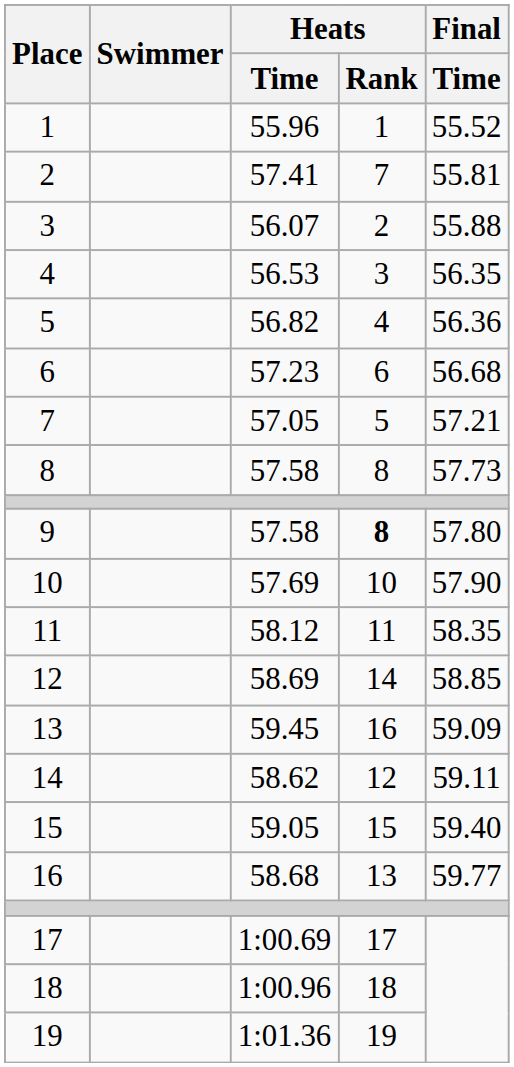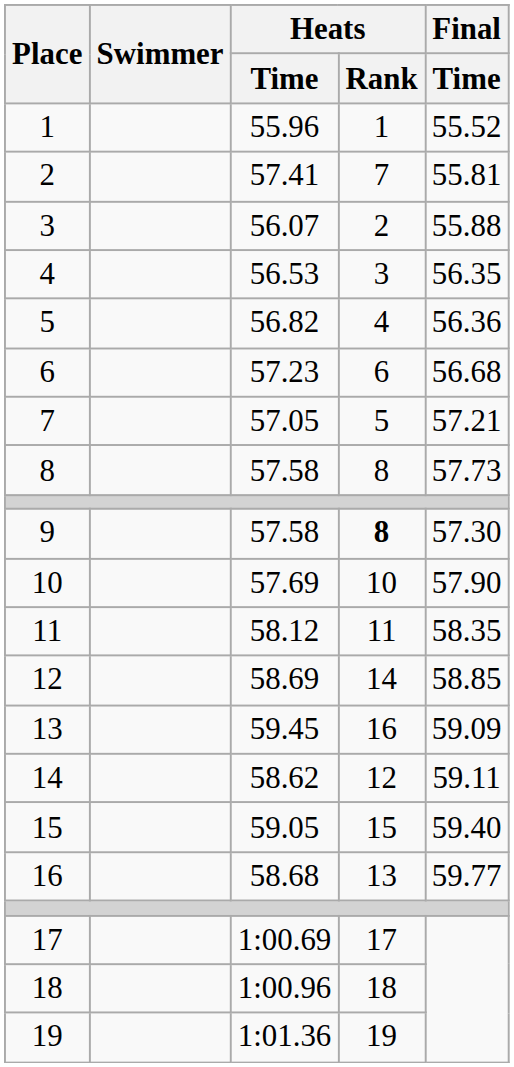 <table class="wikitable" style="text-align:center;">
 <tr>
 <th rowspan="2">Place</th>
 <th rowspan="2">Swimmer</th>
 <th colspan="2">Heats</th>
 <th>Final</th>
 </tr>
 <tr>
 <th>Time</th>
 <th>Rank</th>
 <th>Time</th>
 </tr>
 <tr>
 <td>1</td>
 <td align="left"></td>
 <td>55.96</td>
 <td>1</td>
 <td>55.52</td>
 </tr>
 <tr>
 <td>2</td>
 <td align=left></td>
 <td>57.41</td>
 <td>7</td>
 <td>55.81</td>
 </tr>
 <tr>
 <td>3</td>
 <td align=left></td>
 <td>56.07</td>
 <td>2</td>
 <td>55.88</td>
 </tr>
 <tr>
 <td>4</td>
 <td align=left></td>
 <td>56.53</td>
 <td>3</td>
 <td>56.35</td>
 </tr>
 <tr>
 <td>5</td>
 <td align=left></td>
 <td>56.82</td>
 <td>4</td>
 <td>56.36</td>
 </tr>
 <tr>
 <td>6</td>
 <td align=left></td>
 <td>57.23</td>
 <td>6</td>
 <td>56.68</td>
 </tr>
 <tr>
 <td>7</td>
 <td align=left></td>
 <td>57.05</td>
 <td>5</td>
 <td>57.21</td>
 </tr>
 <tr>
 <td>8</td>
 <td align=left></td>
 <td>57.58 </td>
 <td>8</td>
 <td>57.73</td>
 </tr>
 <tr>
 <td colspan=5 bgcolor=lightgray></td>
 </tr>
 <tr>
 <td>9</td>
 <td align="left"></td>
 <td>57.58 </td>
 <td><strong>8</strong></td>
-<td>57.80</td>
+<td>57.30</td>
 </tr>
 <tr>
 <td>10</td>
 <td align="left"></td>
 <td>57.69</td>
 <td>10</td>
 <td>57.90</td>
 </tr>
 <tr>
 <td>11</td>
 <td align="left"></td>
 <td>58.12</td>
 <td>11</td>
 <td>58.35</td>
 </tr>
 <tr>
 <td>12</td>
 <td align="left"></td>
 <td>58.69</td>
 <td>14</td>
 <td>58.85</td>
 </tr>
 <tr>
 <td>13</td>
 <td align="left"></td>
 <td>59.45</td>
 <td>16</td>
 <td>59.09</td>
 </tr>
 <tr>
 <td>14</td>
 <td align="left"></td>
 <td>58.62</td>
 <td>12</td>
 <td>59.11</td>
 </tr>
 <tr>
 <td>15</td>
 <td align="left"></td>
 <td>59.05</td>
 <td>15</td>
 <td>59.40</td>
 </tr>
 <tr>
 <td>16</td>
 <td align="left"></td>
 <td>58.68</td>
 <td>13</td>
 <td>59.77</td>
 </tr>
 <tr>
 <td colspan=5 bgcolor=lightgray></td>
 </tr>
 <tr>
 <td>17</td>
 <td align="left"></td>
 <td>1:00.69</td>
 <td>17</td>
 </tr>
 <tr>
 <td>18</td>
 <td align="left"></td>
 <td>1:00.96</td>
 <td>18</td>
 </tr>
 <tr>
 <td>19</td>
 <td align="left"></td>
 <td>1:01.36</td>
 <td>19</td>
 </tr>
 </table>
